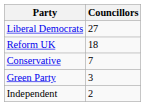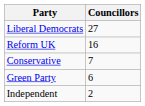 <table class="wikitable">
 <tr>
 <th>Party</th>
 <th>Councillors</th>
 </tr>
 <tr>
 <td><a href='#'>Liberal Democrats</a></td>
 <td>27</td>
 </tr>
 <tr>
 <td><a href='#'>Reform UK</a></td>
-<td>18</td>
+<td>16</td>
 </tr>
 <tr>
 <td><a href='#'>Conservative</a></td>
 <td>7</td>
 </tr>
 <tr>
 <td><a href='#'>Green Party</a></td>
-<td>3</td>
+<td>6</td>
 </tr>
 <tr>
 <td>Independent</td>
 <td>2</td>
 </tr>
 </table>
